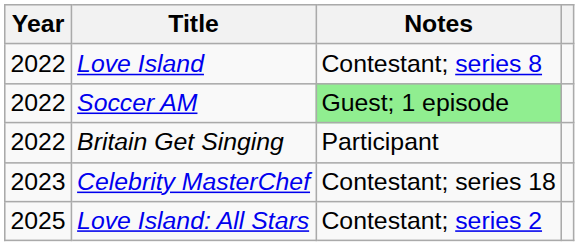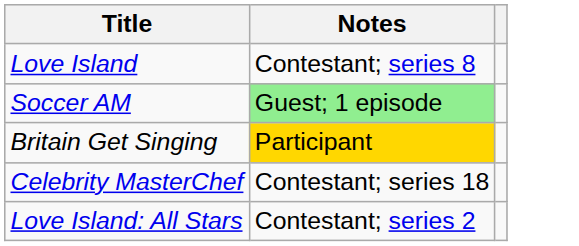 <table class="wikitable">
 <tr>
-<th>Year</th>
 <th>Title</th>
 <th>Notes</th>
 <th></th>
 </tr>
 <tr>
-<td>2022</td>
 <td><em><a href='#'>Love Island</a></em></td>
 <td>Contestant; <a href='#'>series 8</a></td>
 <td align="center"></td>
 </tr>
 <tr>
-<td>2022</td>
 <td><em><a href='#'>Soccer AM</a></em></td>
 <td style="background: lightgreen;">Guest; 1 episode</td>
 <td align="center"></td>
 </tr>
 <tr>
-<td>2022</td>
 <td><em>Britain Get Singing</em></td>
-<td>Participant</td>
+<td style="background: gold;">Participant</td>
 <td align="center"></td>
 </tr>
 <tr>
-<td>2023</td>
 <td><em><a href='#'>Celebrity MasterChef</a></em></td>
 <td>Contestant; series 18</td>
 <td align="center"></td>
 </tr>
 <tr>
-<td>2025</td>
 <td><em><a href='#'>Love Island: All Stars</a></em></td>
 <td>Contestant; <a href='#'>series 2</a></td>
 <td align="center"></td>
 </tr>
 </table>
